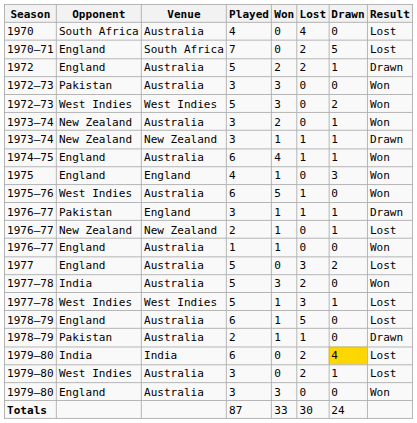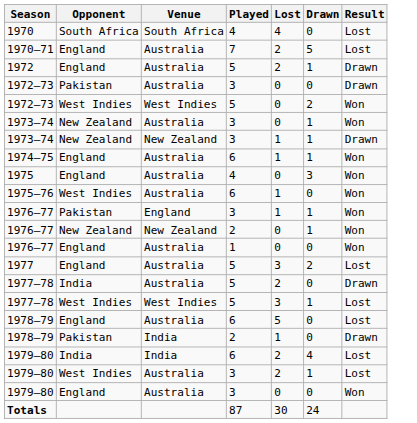 <table class="wikitable">
 <tr style="background:#efefef;">
 <th>Season</th>
 <th>Opponent</th>
 <th>Venue</th>
 <th>Played</th>
-<th>Won</th>
 <th>Lost</th>
 <th>Drawn</th>
 <th>Result</th>
 </tr>
 <tr>
 <td>1970</td>
 <td>South Africa</td>
-<td>Australia</td>
+<td>South Africa</td>
 <td>4</td>
-<td>0</td>
 <td>4</td>
 <td>0</td>
 <td>Lost</td>
 </tr>
 <tr>
 <td>1970–71</td>
 <td>England</td>
-<td>South Africa</td>
+<td>Australia</td>
 <td>7</td>
-<td>0</td>
 <td>2</td>
 <td>5</td>
 <td>Lost</td>
 </tr>
 <tr>
 <td>1972</td>
 <td>England</td>
 <td>Australia</td>
 <td>5</td>
 <td>2</td>
-<td>2</td>
 <td>1</td>
 <td>Drawn</td>
 </tr>
 <tr>
 <td>1972–73</td>
 <td>Pakistan</td>
 <td>Australia</td>
 <td>3</td>
-<td>3</td>
 <td>0</td>
 <td>0</td>
-<td>Won</td>
+<td>Drawn</td>
 </tr>
 <tr>
 <td>1972–73</td>
 <td>West Indies</td>
 <td>West Indies</td>
 <td>5</td>
-<td>3</td>
 <td>0</td>
 <td>2</td>
 <td>Won</td>
 </tr>
 <tr>
 <td>1973–74</td>
 <td>New Zealand</td>
 <td>Australia</td>
 <td>3</td>
-<td>2</td>
 <td>0</td>
 <td>1</td>
 <td>Won</td>
 </tr>
 <tr>
 <td>1973–74</td>
 <td>New Zealand</td>
 <td>New Zealand</td>
 <td>3</td>
 <td>1</td>
 <td>1</td>
-<td>1</td>
 <td>Drawn</td>
 </tr>
 <tr>
 <td>1974–75</td>
 <td>England</td>
 <td>Australia</td>
 <td>6</td>
-<td>4</td>
 <td>1</td>
 <td>1</td>
 <td>Won</td>
 </tr>
 <tr>
 <td>1975</td>
 <td>England</td>
-<td>England</td>
+<td>Australia</td>
 <td>4</td>
-<td>1</td>
 <td>0</td>
 <td>3</td>
 <td>Won</td>
 </tr>
 <tr>
 <td>1975–76</td>
 <td>West Indies</td>
 <td>Australia</td>
 <td>6</td>
-<td>5</td>
 <td>1</td>
 <td>0</td>
 <td>Won</td>
 </tr>
 <tr>
 <td>1976–77</td>
 <td>Pakistan</td>
 <td>England</td>
 <td>3</td>
 <td>1</td>
 <td>1</td>
-<td>1</td>
-<td>Drawn</td>
+<td>Won</td>
 </tr>
 <tr>
 <td>1976–77</td>
 <td>New Zealand</td>
 <td>New Zealand</td>
 <td>2</td>
-<td>1</td>
 <td>0</td>
 <td>1</td>
-<td>Lost</td>
+<td>Won</td>
 </tr>
 <tr>
 <td>1976–77</td>
 <td>England</td>
 <td>Australia</td>
-<td>1</td>
 <td>1</td>
 <td>0</td>
 <td>0</td>
 <td>Won</td>
 </tr>
 <tr>
 <td>1977</td>
 <td>England</td>
 <td>Australia</td>
 <td>5</td>
-<td>0</td>
 <td>3</td>
 <td>2</td>
 <td>Lost</td>
 </tr>
 <tr>
 <td>1977–78</td>
 <td>India</td>
 <td>Australia</td>
 <td>5</td>
-<td>3</td>
 <td>2</td>
 <td>0</td>
-<td>Won</td>
+<td>Drawn</td>
 </tr>
 <tr>
 <td>1977–78</td>
 <td>West Indies</td>
 <td>West Indies</td>
 <td>5</td>
-<td>1</td>
 <td>3</td>
 <td>1</td>
 <td>Lost</td>
 </tr>
 <tr>
 <td>1978–79</td>
 <td>England</td>
 <td>Australia</td>
 <td>6</td>
-<td>1</td>
 <td>5</td>
 <td>0</td>
 <td>Lost</td>
 </tr>
 <tr>
 <td>1978–79</td>
 <td>Pakistan</td>
-<td>Australia</td>
+<td>India</td>
 <td>2</td>
-<td>1</td>
 <td>1</td>
 <td>0</td>
 <td>Drawn</td>
 </tr>
 <tr>
 <td>1979–80</td>
 <td>India</td>
 <td>India</td>
 <td>6</td>
-<td>0</td>
 <td>2</td>
-<td style="background: gold;">4</td>
+<td>4</td>
 <td>Lost</td>
 </tr>
 <tr>
 <td>1979–80</td>
 <td>West Indies</td>
 <td>Australia</td>
 <td>3</td>
-<td>0</td>
 <td>2</td>
 <td>1</td>
 <td>Lost</td>
 </tr>
 <tr>
 <td>1979–80</td>
 <td>England</td>
 <td>Australia</td>
-<td>3</td>
 <td>3</td>
 <td>0</td>
 <td>0</td>
 <td>Won</td>
 </tr>
 <tr>
 <td><strong>Totals</strong></td>
 <td></td>
 <td></td>
 <td>87</td>
-<td>33</td>
 <td>30</td>
 <td>24</td>
 <td></td>
 </tr>
 </table>
